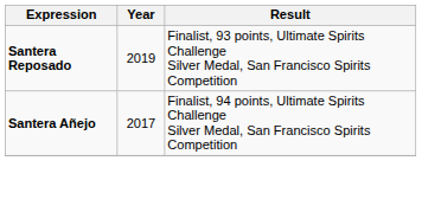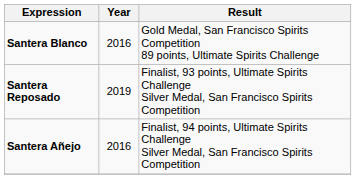 <table class="wikitable" style="text-align:left">
 <tr>
 <th style="width:130px;">Expression</th>
 <th style="width:50px;">Year</th>
 <th style="width:300px;">Result</th>
+</tr>
+<tr>
+<td><strong>Santera Blanco</strong></td>
+<td style="text-align:center;">2016</td>
+<td>Gold Medal, San Francisco Spirits Competition <br>89 points, Ultimate Spirits Challenge </td>
 </tr>
 <tr>
 <td><strong>Santera Reposado</strong></td>
 <td style="text-align:center;">2019</td>
 <td>Finalist, 93 points, Ultimate Spirits Challenge <br>Silver Medal, San Francisco Spirits Competition</td>
 </tr>
 <tr>
 <td><strong>Santera Añejo</strong></td>
-<td style="text-align:center;">2017</td>
+<td style="text-align:center;">2016</td>
 <td>Finalist, 94 points, Ultimate Spirits Challenge <br>Silver Medal, San Francisco Spirits Competition</td>
 </tr>
 <tr>
 </tr>
 </table>
